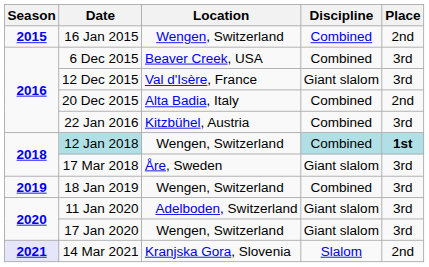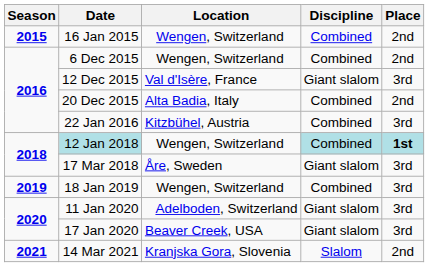 <table class="wikitable" style="text-align:center; font-size:95%;">
 <tr>
 <th>Season</th>
 <th>Date</th>
 <th>Location</th>
 <th>Discipline</th>
 <th>Place</th>
 </tr>
 <tr>
 <td><strong><a href='#'>2015</a></strong></td>
 <td align=right>16 Jan 2015</td>
 <td align=left>   <a href='#'>Wengen</a>, Switzerland</td>
 <td><a href='#'>Combined</a></td>
 <td>2nd</td>
 </tr>
 <tr>
 <td rowspan=4><strong><a href='#'>2016</a></strong></td>
 <td align=right>6 Dec 2015</td>
-<td align=left> <a href='#'>Beaver Creek</a>, USA</td>
+<td align=left>   Wengen, Switzerland</td>
 <td>Combined</td>
-<td>3rd</td>
+<td>2nd</td>
 </tr>
 <tr>
 <td align=right>12 Dec 2015</td>
 <td align=left> <a href='#'>Val d'Isère</a>, France</td>
 <td>Giant slalom</td>
 <td>3rd</td>
 </tr>
 <tr>
 <td align=right>20 Dec 2015</td>
 <td align=left> <a href='#'>Alta Badia</a>, Italy</td>
 <td>Combined</td>
 <td>2nd</td>
 </tr>
 <tr>
 <td align=right>22 Jan 2016</td>
 <td align=left> <a href='#'>Kitzbühel</a>, Austria</td>
 <td>Combined</td>
 <td>3rd</td>
 </tr>
 <tr>
 <td rowspan=2><strong><a href='#'>2018</a></strong></td>
 <td bgcolor="#BOEOE6" align=right>12 Jan 2018</td>
 <td align=left>   Wengen, Switzerland</td>
 <td bgcolor="#BOEOE6" align=center>Combined</td>
 <td bgcolor="#BOEOE6" align=center><strong>1st</strong></td>
 </tr>
 <tr>
 <td align=right>17 Mar 2018</td>
 <td align=left> <a href='#'>Åre</a>, Sweden</td>
 <td>Giant slalom</td>
 <td>3rd</td>
 </tr>
 <tr>
 <td><strong><a href='#'>2019</a></strong></td>
 <td align=right>18 Jan 2019</td>
 <td align=left>   Wengen, Switzerland</td>
 <td>Combined</td>
 <td>3rd</td>
 </tr>
 <tr>
 <td rowspan=2><strong><a href='#'>2020</a></strong></td>
 <td align=right>11 Jan 2020</td>
 <td align=left>   <a href='#'>Adelboden</a>, Switzerland</td>
 <td>Giant slalom</td>
 <td>3rd</td>
 </tr>
 <tr>
 <td align=right>17 Jan 2020</td>
-<td align=left>   Wengen, Switzerland</td>
+<td align=left> <a href='#'>Beaver Creek</a>, USA</td>
 <td>Giant slalom</td>
 <td>3rd</td>
 </tr>
 <tr>
-<td style="background: lavender;"><strong><a href='#'>2021</a></strong></td>
+<td><strong><a href='#'>2021</a></strong></td>
 <td align=right>14 Mar 2021</td>
 <td align=left> <a href='#'>Kranjska Gora</a>, Slovenia</td>
 <td><a href='#'>Slalom</a></td>
 <td>2nd</td>
 </tr>
 </table>
